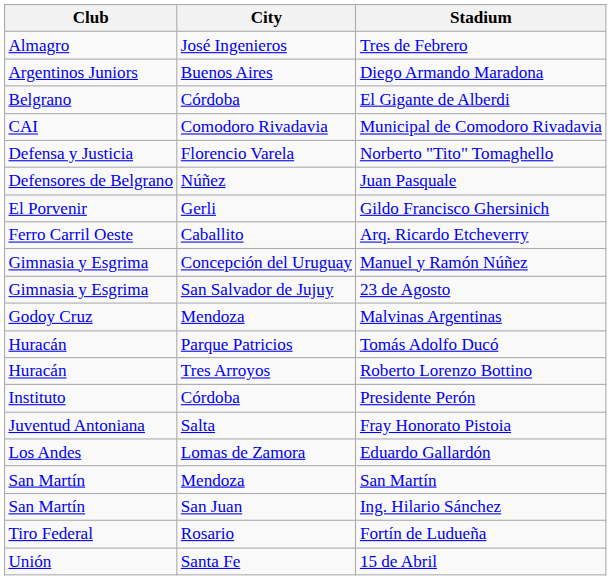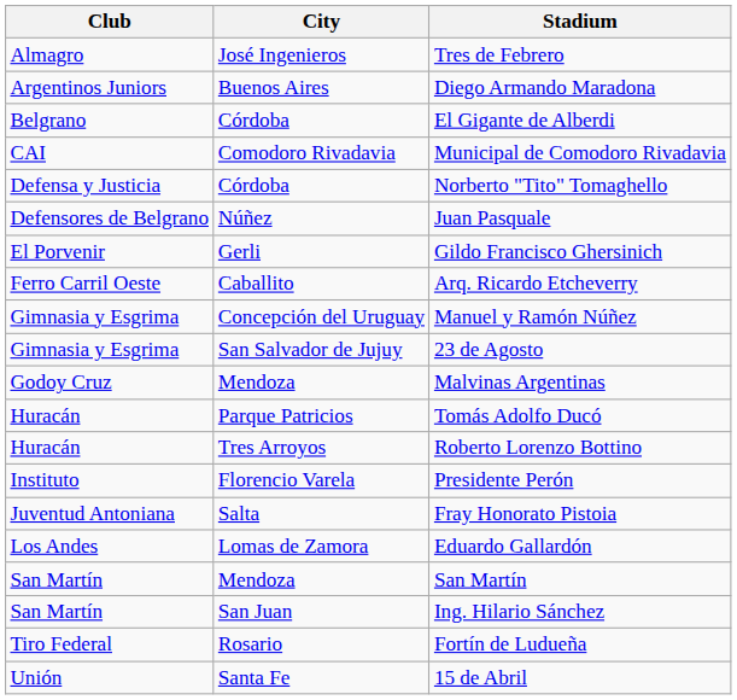 <table class="wikitable sortable">
 <tr>
 <th>Club</th>
 <th>City</th>
 <th>Stadium</th>
 </tr>
 <tr>
 <td><a href='#'>Almagro</a></td>
 <td><a href='#'>José Ingenieros</a></td>
 <td><a href='#'>Tres de Febrero</a></td>
 </tr>
 <tr>
 <td><a href='#'>Argentinos Juniors</a></td>
 <td><a href='#'>Buenos Aires</a></td>
 <td><a href='#'>Diego Armando Maradona</a></td>
 </tr>
 <tr>
 <td><a href='#'>Belgrano</a></td>
 <td><a href='#'>Córdoba</a></td>
 <td><a href='#'>El Gigante de Alberdi</a></td>
 </tr>
 <tr>
 <td><a href='#'>CAI</a></td>
 <td><a href='#'>Comodoro Rivadavia</a></td>
 <td><a href='#'>Municipal de Comodoro Rivadavia</a></td>
 </tr>
 <tr>
 <td><a href='#'>Defensa y Justicia</a></td>
-<td><a href='#'>Florencio Varela</a></td>
+<td><a href='#'>Córdoba</a></td>
 <td><a href='#'>Norberto "Tito" Tomaghello</a></td>
 </tr>
 <tr>
 <td><a href='#'>Defensores de Belgrano</a></td>
 <td><a href='#'>Núñez</a></td>
 <td><a href='#'>Juan Pasquale</a></td>
 </tr>
 <tr>
 <td><a href='#'>El Porvenir</a></td>
 <td><a href='#'>Gerli</a></td>
 <td><a href='#'>Gildo Francisco Ghersinich</a></td>
 </tr>
 <tr>
 <td><a href='#'>Ferro Carril Oeste</a></td>
 <td><a href='#'>Caballito</a></td>
 <td><a href='#'>Arq. Ricardo Etcheverry</a></td>
 </tr>
 <tr>
 <td><a href='#'>Gimnasia y Esgrima</a></td>
 <td><a href='#'>Concepción del Uruguay</a></td>
 <td><a href='#'>Manuel y Ramón Núñez</a></td>
 </tr>
 <tr>
 <td><a href='#'>Gimnasia y Esgrima</a></td>
 <td><a href='#'>San Salvador de Jujuy</a></td>
 <td><a href='#'>23 de Agosto</a></td>
 </tr>
 <tr>
 <td><a href='#'>Godoy Cruz</a></td>
 <td><a href='#'>Mendoza</a></td>
 <td><a href='#'>Malvinas Argentinas</a></td>
 </tr>
 <tr>
 <td><a href='#'>Huracán</a></td>
 <td><a href='#'>Parque Patricios</a></td>
 <td><a href='#'>Tomás Adolfo Ducó</a></td>
 </tr>
 <tr>
 <td><a href='#'>Huracán</a></td>
 <td><a href='#'>Tres Arroyos</a></td>
 <td><a href='#'>Roberto Lorenzo Bottino</a></td>
 </tr>
 <tr>
 <td><a href='#'>Instituto</a></td>
-<td><a href='#'>Córdoba</a></td>
+<td><a href='#'>Florencio Varela</a></td>
 <td><a href='#'>Presidente Perón</a></td>
 </tr>
 <tr>
 <td><a href='#'>Juventud Antoniana</a></td>
 <td><a href='#'>Salta</a></td>
 <td><a href='#'>Fray Honorato Pistoia</a></td>
 </tr>
 <tr>
 <td><a href='#'>Los Andes</a></td>
 <td><a href='#'>Lomas de Zamora</a></td>
 <td><a href='#'>Eduardo Gallardón</a></td>
 </tr>
 <tr>
 <td><a href='#'>San Martín</a></td>
 <td><a href='#'>Mendoza</a></td>
 <td><a href='#'>San Martín</a></td>
 </tr>
 <tr>
 <td><a href='#'>San Martín</a></td>
 <td><a href='#'>San Juan</a></td>
 <td><a href='#'>Ing. Hilario Sánchez</a></td>
 </tr>
 <tr>
 <td><a href='#'>Tiro Federal</a></td>
 <td><a href='#'>Rosario</a></td>
 <td><a href='#'>Fortín de Ludueña</a></td>
 </tr>
 <tr>
 <td><a href='#'>Unión</a></td>
 <td><a href='#'>Santa Fe</a></td>
 <td><a href='#'>15 de Abril</a></td>
 </tr>
 </table>
